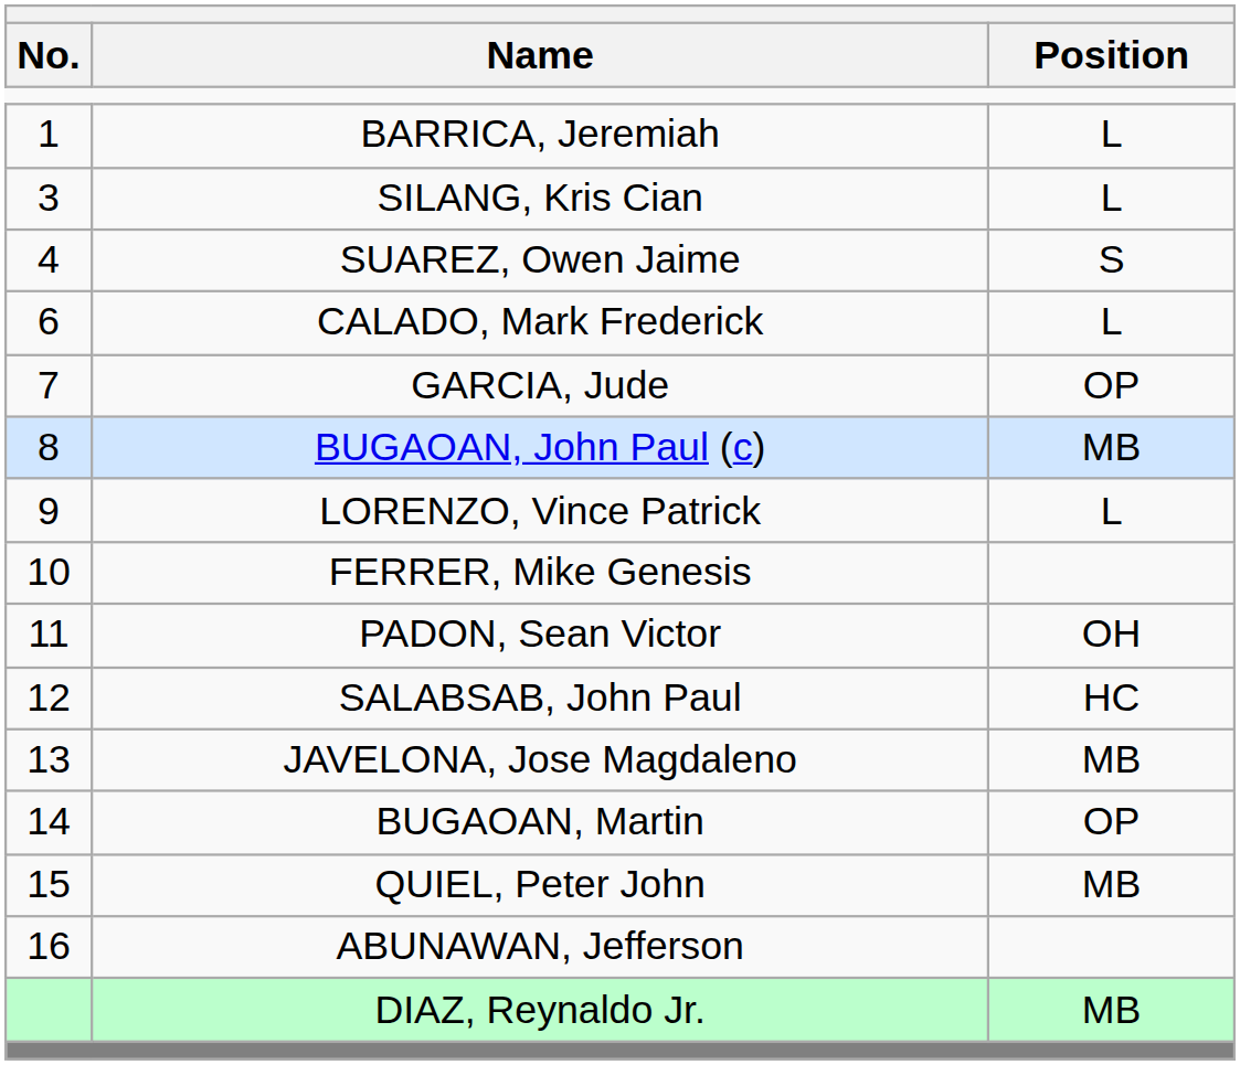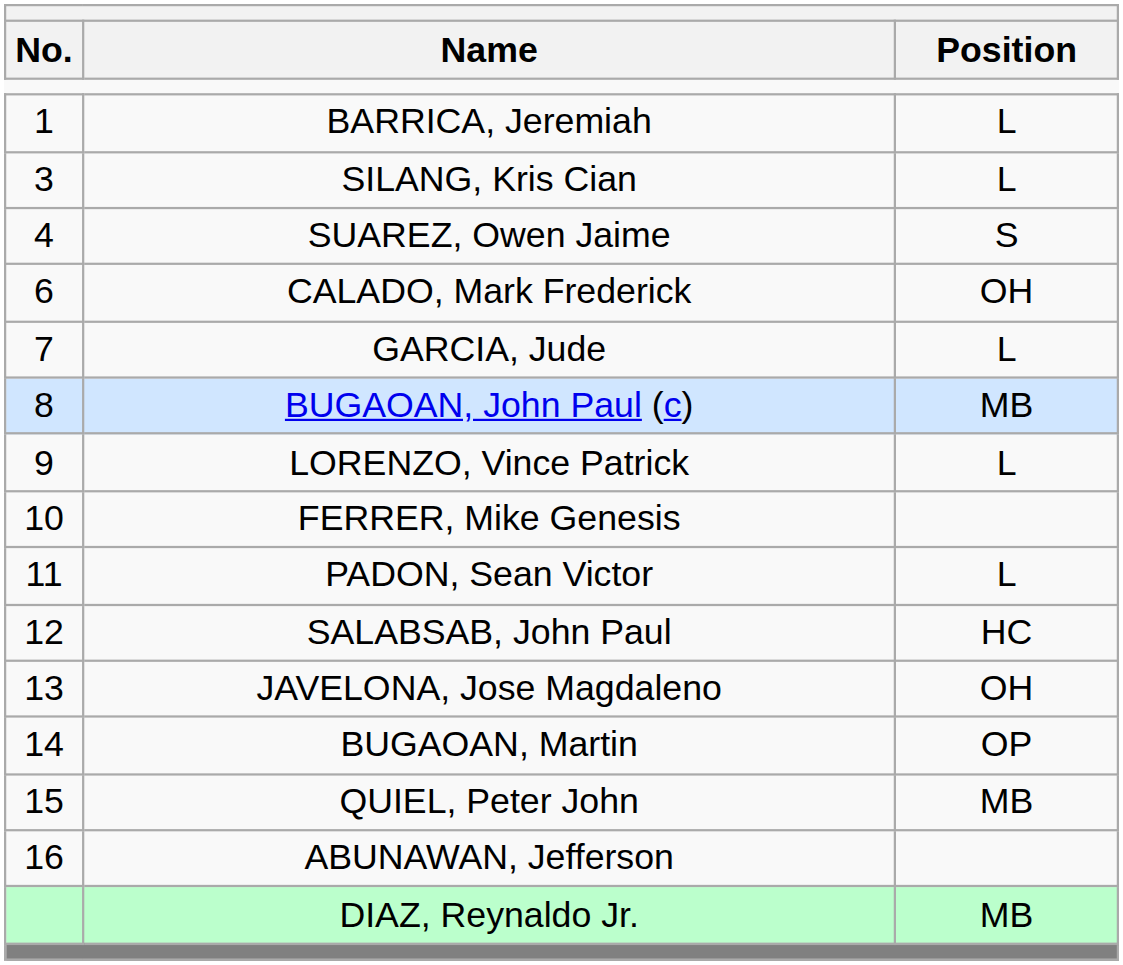 <table class='wikitable mw-collapsible mw-collapsed' style="text-align: center; width: 500px; border: none">
 <tr>
 <th style='text-align: left;' colspan=3></th>
 </tr>
 <tr>
 <th style='width: 7%;'>No.</th>
 <th>Name</th>
 <th style='width: 20%;'>Position</th>
 </tr>
 <tr>
 <td style='border: none;'></td>
 </tr>
 <tr>
 <td>1</td>
 <td>BARRICA, Jeremiah</td>
 <td>L</td>
 </tr>
 <tr>
 <td>3</td>
 <td>SILANG, Kris Cian</td>
 <td>L</td>
 </tr>
 <tr>
 <td>4</td>
 <td>SUAREZ, Owen Jaime</td>
 <td>S</td>
 </tr>
 <tr>
 <td>6</td>
 <td>CALADO, Mark Frederick</td>
-<td>L</td>
+<td>OH</td>
 </tr>
 <tr>
 <td>7</td>
 <td>GARCIA, Jude</td>
-<td>OP</td>
+<td>L</td>
 </tr>
 <tr bgcolor=#D0E6FF>
 <td>8</td>
 <td><a href='#'>BUGAOAN, John Paul</a> (<a href='#'>c</a>)</td>
 <td>MB</td>
 </tr>
 <tr>
 <td>9</td>
 <td>LORENZO, Vince Patrick</td>
 <td>L</td>
 </tr>
 <tr>
 <td>10</td>
 <td>FERRER, Mike Genesis</td>
 <td></td>
 </tr>
 <tr>
 <td>11</td>
 <td>PADON, Sean Victor</td>
-<td>OH</td>
+<td>L</td>
 </tr>
 <tr>
 <td>12</td>
 <td>SALABSAB, John Paul</td>
 <td>HC</td>
 </tr>
 <tr>
 <td>13</td>
 <td>JAVELONA, Jose Magdaleno</td>
-<td>MB</td>
+<td>OH</td>
 </tr>
 <tr>
 <td>14</td>
 <td>BUGAOAN, Martin</td>
 <td>OP</td>
 </tr>
 <tr>
 <td>15</td>
 <td>QUIEL, Peter John</td>
 <td>MB</td>
 </tr>
 <tr>
 <td>16</td>
 <td>ABUNAWAN, Jefferson</td>
 <td></td>
 </tr>
 <tr bgcolor=#BBFFCC>
 <td></td>
 <td>DIAZ, Reynaldo Jr.</td>
 <td>MB</td>
 </tr>
 <tr>
 <th style='background: grey;' colspan=3></th>
 </tr>
 </table>
